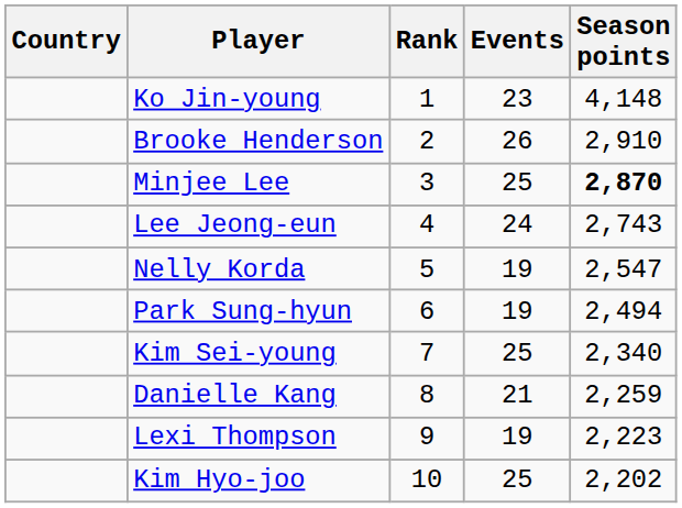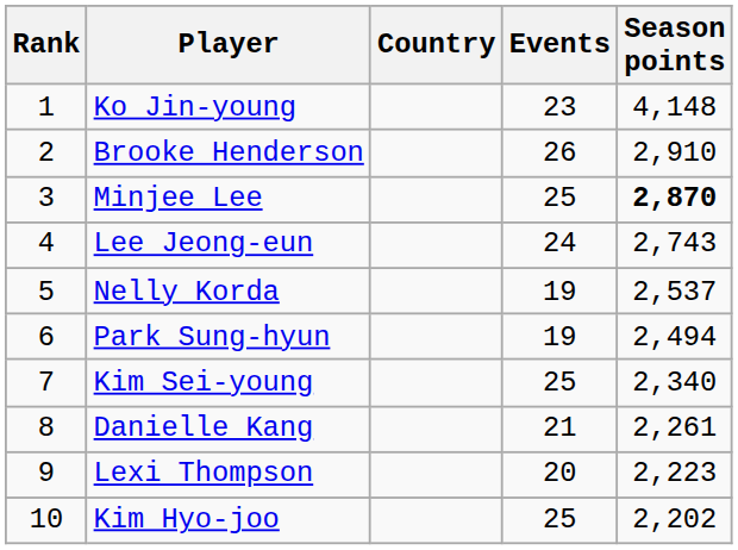 <table class=wikitable  style="font-size:100%; text-align:center">
 <tr>
+<th>Rank</th>
+<th>Player</th>
 <th>Country</th>
-<th>Player</th>
-<th>Rank</th>
 <th>Events</th>
 <th>Season<br>points</th>
 </tr>
 <tr>
+<td>1</td>
+<td align=left><a href='#'>Ko Jin-young</a></td>
 <td align=left></td>
-<td align=left><a href='#'>Ko Jin-young</a></td>
-<td>1</td>
 <td>23</td>
 <td>4,148</td>
 </tr>
 <tr>
+<td>2</td>
+<td align=left><a href='#'>Brooke Henderson</a></td>
 <td align=left></td>
-<td align=left><a href='#'>Brooke Henderson</a></td>
-<td>2</td>
 <td>26</td>
 <td>2,910</td>
 </tr>
 <tr>
+<td>3</td>
+<td align=left><a href='#'>Minjee Lee</a></td>
 <td align=left></td>
-<td align=left><a href='#'>Minjee Lee</a></td>
-<td>3</td>
 <td>25</td>
 <td><strong>2,870</strong></td>
 </tr>
 <tr>
+<td>4</td>
+<td align=left><a href='#'>Lee Jeong-eun</a></td>
 <td align=left></td>
-<td align=left><a href='#'>Lee Jeong-eun</a></td>
-<td>4</td>
 <td>24</td>
 <td>2,743</td>
 </tr>
 <tr>
+<td>5</td>
+<td align=left><a href='#'>Nelly Korda</a></td>
 <td align=left></td>
-<td align=left><a href='#'>Nelly Korda</a></td>
-<td>5</td>
 <td>19</td>
-<td>2,547</td>
+<td>2,537</td>
 </tr>
 <tr>
+<td>6</td>
+<td align=left><a href='#'>Park Sung-hyun</a></td>
 <td align=left></td>
-<td align=left><a href='#'>Park Sung-hyun</a></td>
-<td>6</td>
 <td>19</td>
 <td>2,494</td>
 </tr>
 <tr>
+<td>7</td>
+<td align=left><a href='#'>Kim Sei-young</a></td>
 <td align=left></td>
-<td align=left><a href='#'>Kim Sei-young</a></td>
-<td>7</td>
 <td>25</td>
 <td>2,340</td>
 </tr>
 <tr>
+<td>8</td>
+<td align=left><a href='#'>Danielle Kang</a></td>
 <td align=left></td>
-<td align=left><a href='#'>Danielle Kang</a></td>
-<td>8</td>
 <td>21</td>
-<td>2,259</td>
+<td>2,261</td>
 </tr>
 <tr>
+<td>9</td>
+<td align=left><a href='#'>Lexi Thompson</a></td>
 <td align=left></td>
-<td align=left><a href='#'>Lexi Thompson</a></td>
-<td>9</td>
-<td>19</td>
+<td>20</td>
 <td>2,223</td>
 </tr>
 <tr>
+<td>10</td>
+<td align=left><a href='#'>Kim Hyo-joo</a></td>
 <td align=left></td>
-<td align=left><a href='#'>Kim Hyo-joo</a></td>
-<td>10</td>
 <td>25</td>
 <td>2,202</td>
 </tr>
 </table>
